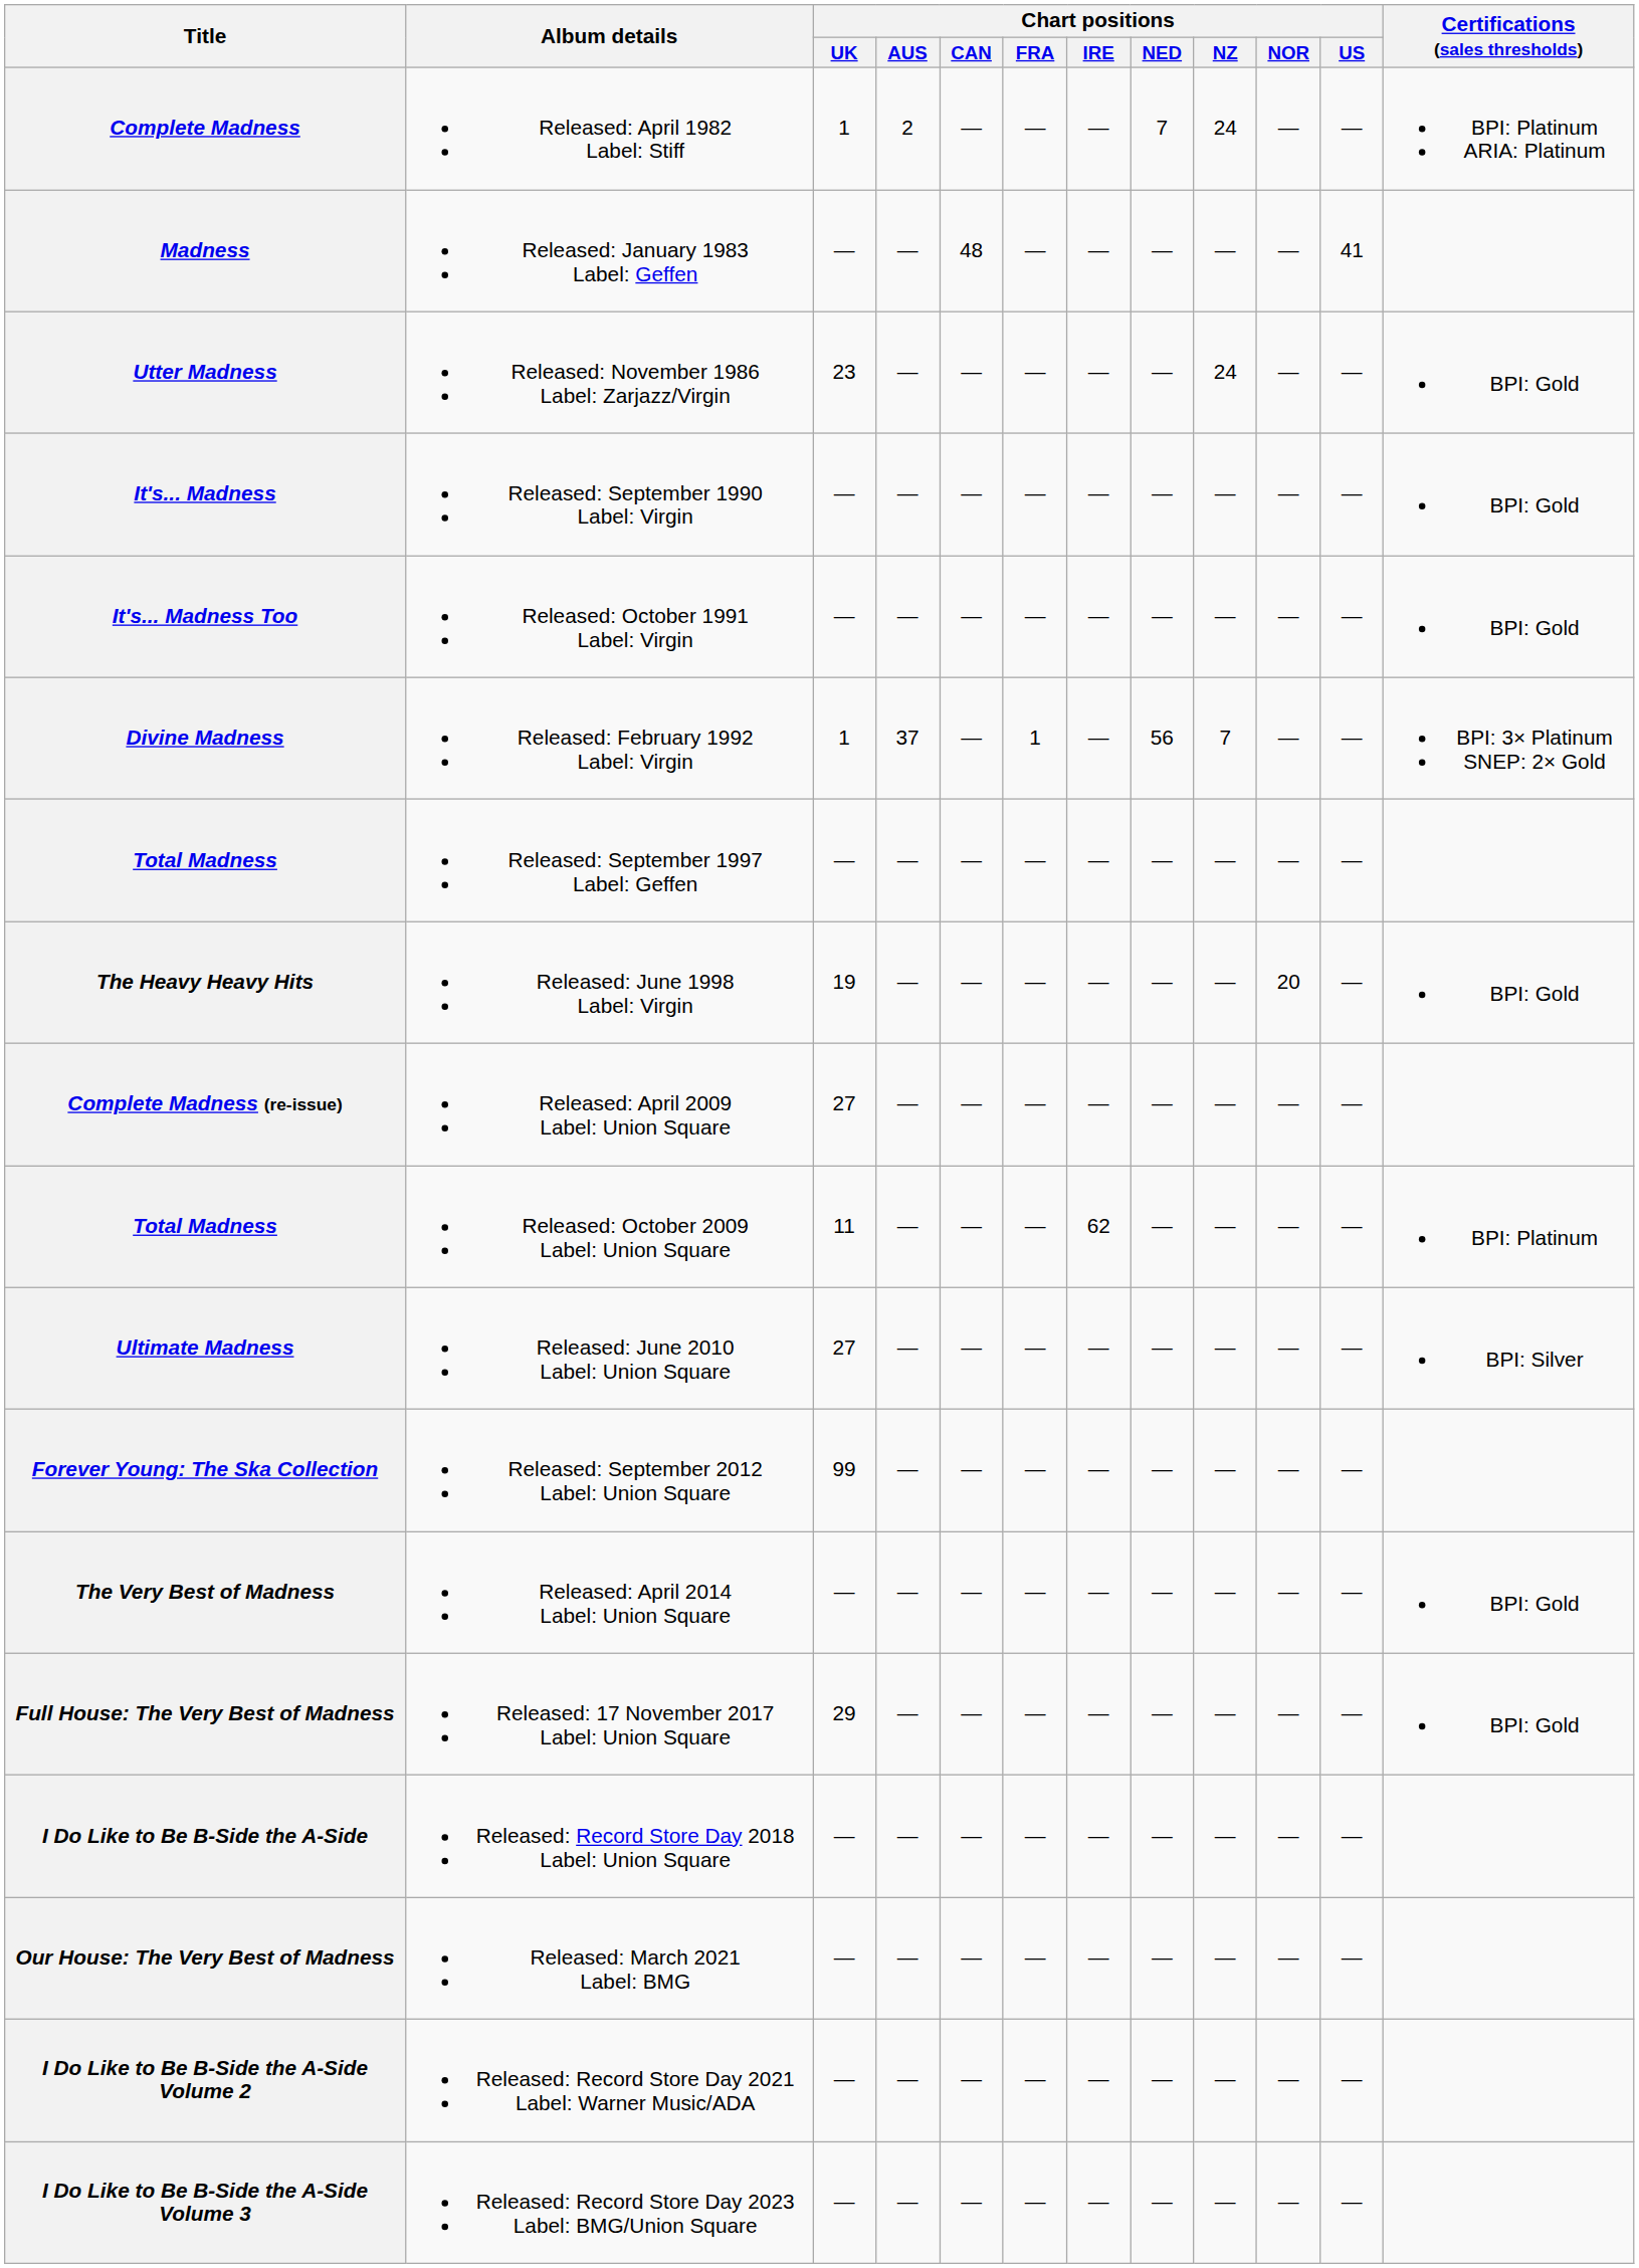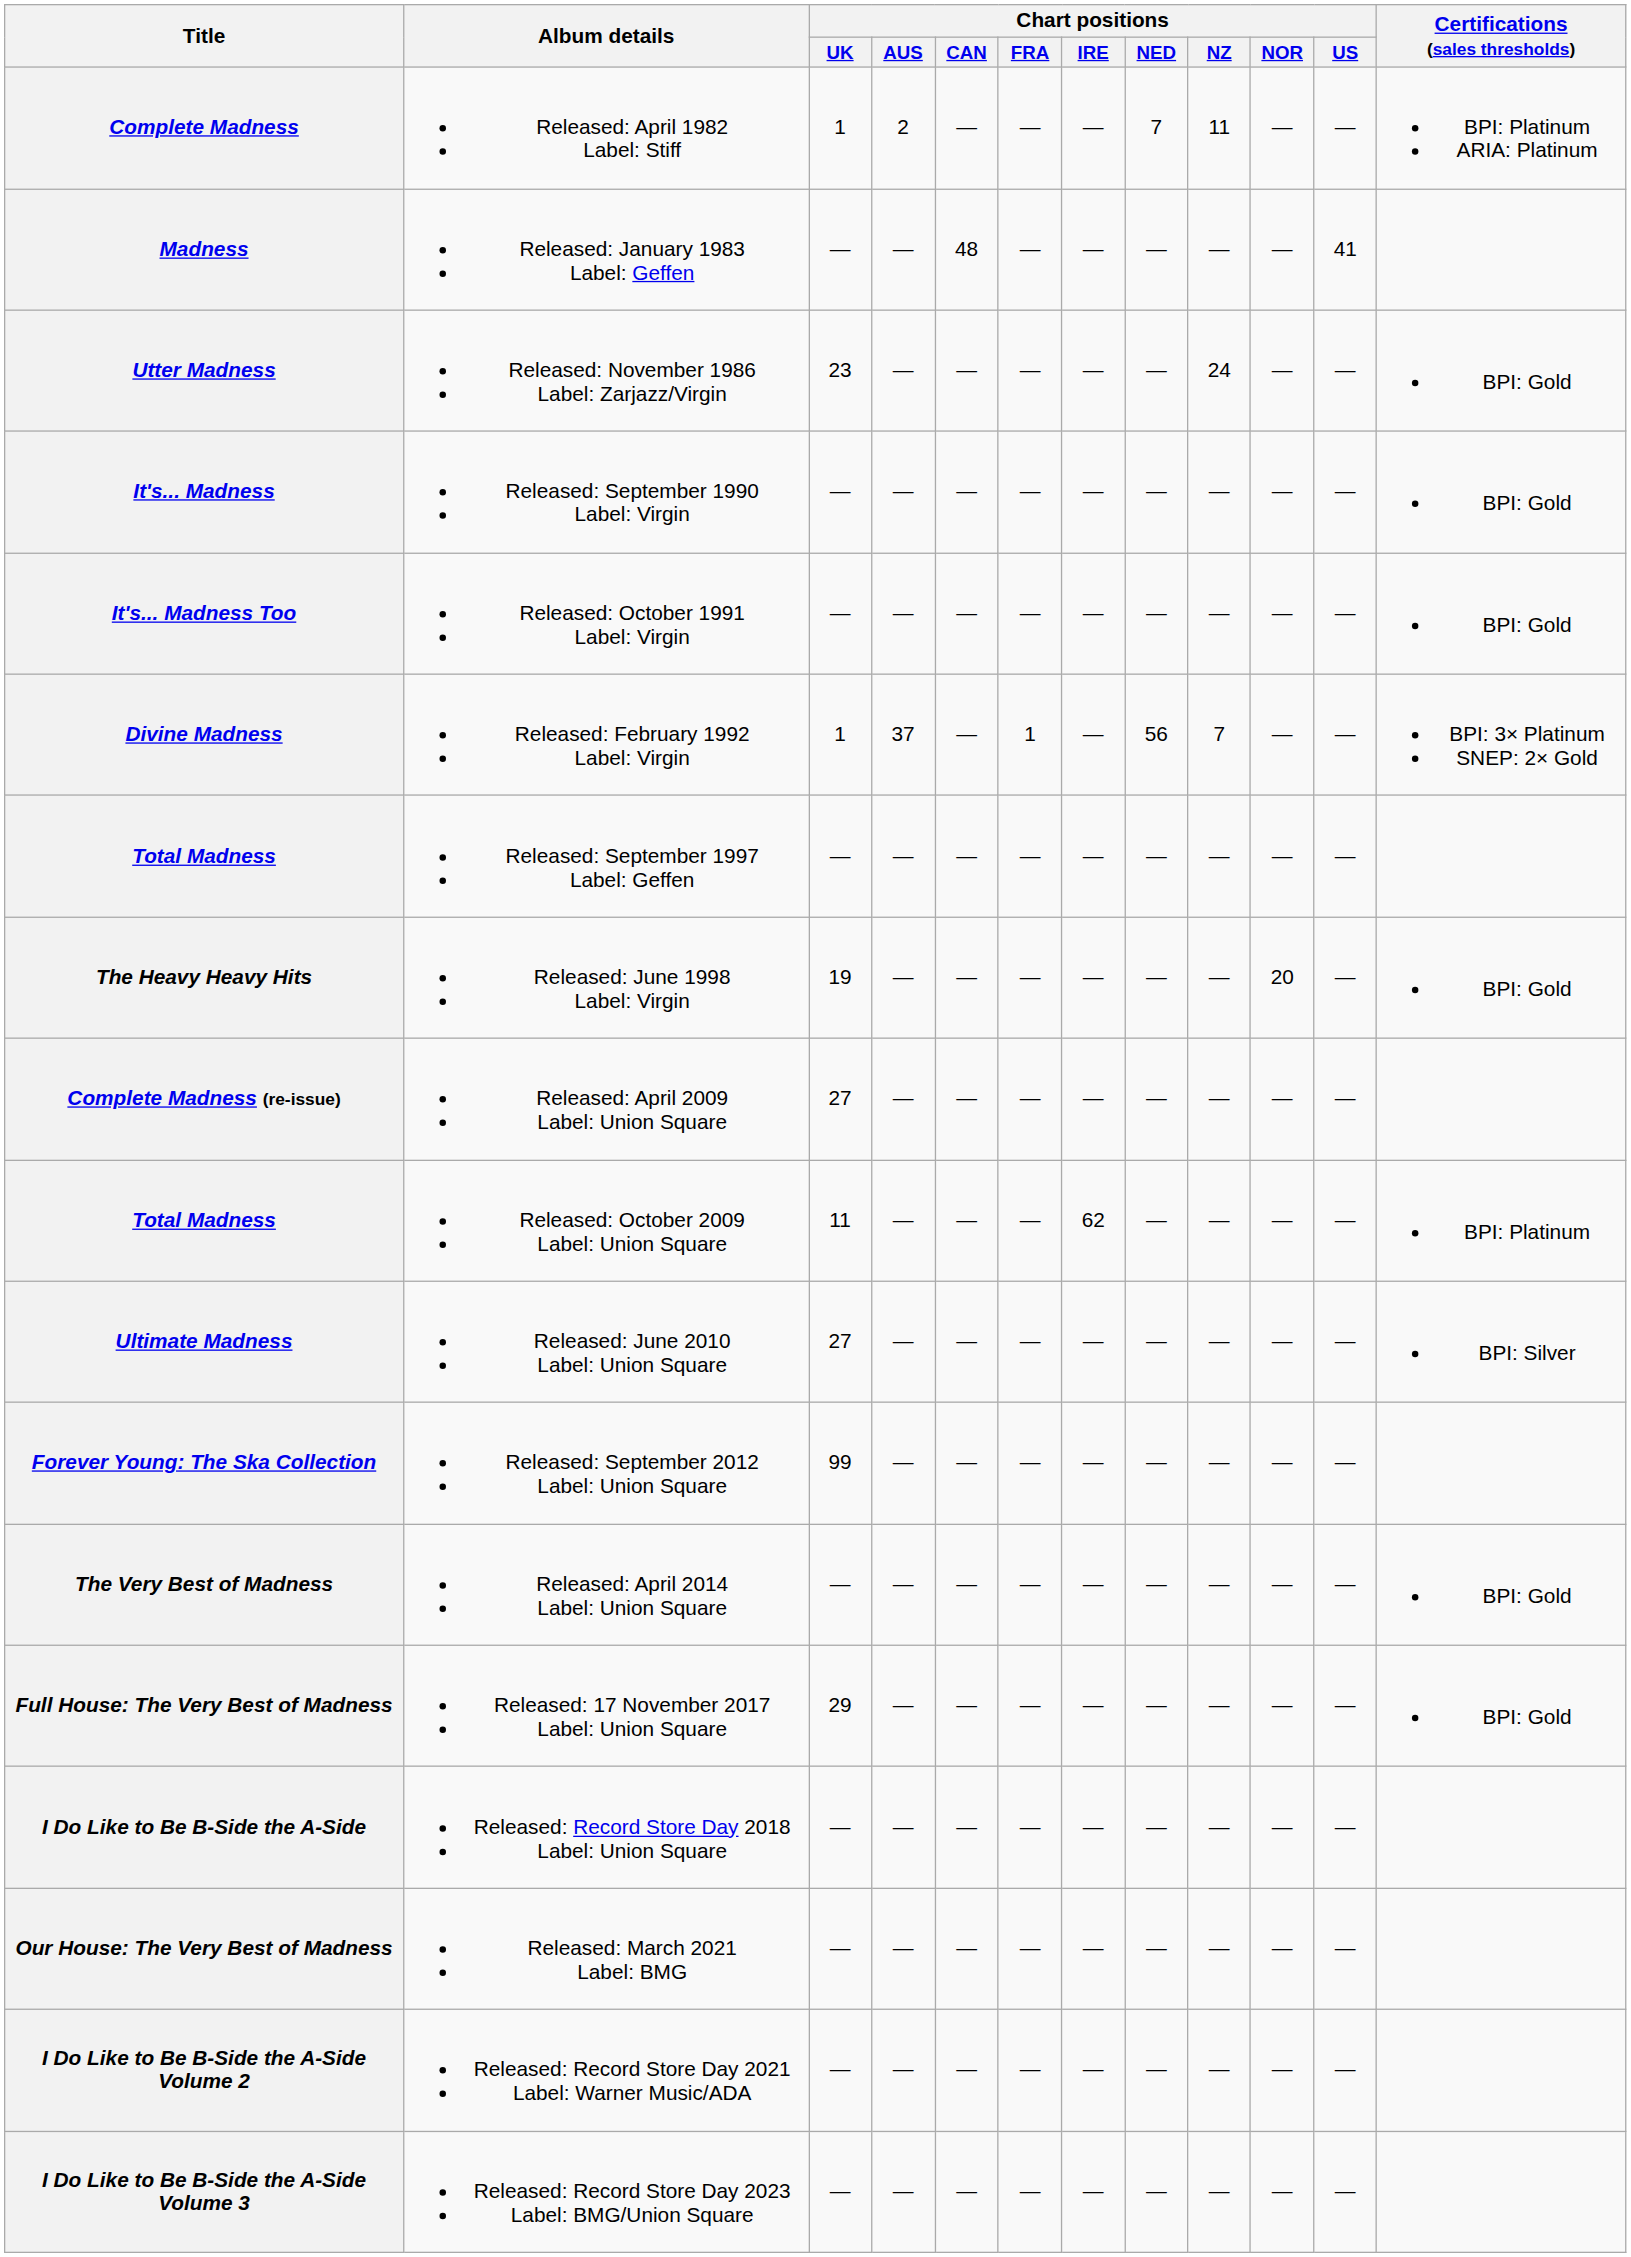 <table class="wikitable plainrowheaders" style="text-align:center;">
 <tr>
 <th scope="col" rowspan="2" style="width:20em;">Title</th>
 <th scope="col" rowspan="2" style="width:20em;">Album details</th>
 <th scope="col" colspan="9">Chart positions</th>
 <th rowspan="2" style="width:12em;"><a href='#'>Certifications</a><br><small>(<a href='#'>sales thresholds</a>)</small></th>
 </tr>
 <tr>
 <th scope="col" style="width:3em;font-size:90%;"><a href='#'>UK</a><br></th>
 <th scope="col" style="width:3em;font-size:90%;"><a href='#'>AUS</a><br></th>
 <th scope="col" style="width:3em;font-size:90%;"><a href='#'>CAN</a><br></th>
 <th scope="col" style="width:3em;font-size:90%;"><a href='#'>FRA</a><br></th>
 <th scope="col" style="width:3em;font-size:90%;"><a href='#'>IRE</a><br></th>
 <th scope="col" style="width:3em;font-size:90%;"><a href='#'>NED</a><br></th>
 <th scope="col" style="width:3em;font-size:90%;"><a href='#'>NZ</a><br></th>
 <th scope="col" style="width:3em;font-size:90%;"><a href='#'>NOR</a><br></th>
 <th scope="col" style="width:3em;font-size:90%;"><a href='#'>US</a><br></th>
 </tr>
 <tr>
 <th scope="row"><em><a href='#'>Complete Madness</a></em></th>
 <td><br><ul><li>Released: April 1982</li><li>Label: Stiff</li></ul></td>
 <td>1</td>
 <td>2</td>
 <td>—</td>
 <td>—</td>
 <td>—</td>
 <td>7</td>
-<td>24</td>
+<td>11</td>
 <td>—</td>
 <td>—</td>
 <td><br><ul><li>BPI: Platinum</li><li>ARIA: Platinum</li></ul></td>
 </tr>
 <tr>
 <th scope="row"><em><a href='#'>Madness</a></em></th>
 <td><br><ul><li>Released: January 1983</li><li>Label: <a href='#'>Geffen</a></li></ul></td>
 <td>—</td>
 <td>—</td>
 <td>48</td>
 <td>—</td>
 <td>—</td>
 <td>—</td>
 <td>—</td>
 <td>—</td>
 <td>41</td>
 <td></td>
 </tr>
 <tr>
 <th scope="row"><em><a href='#'>Utter Madness</a></em></th>
 <td><br><ul><li>Released: November 1986</li><li>Label: Zarjazz/Virgin</li></ul></td>
 <td>23</td>
 <td>—</td>
 <td>—</td>
 <td>—</td>
 <td>—</td>
 <td>—</td>
 <td>24</td>
 <td>—</td>
 <td>—</td>
 <td><br><ul><li>BPI: Gold</li></ul></td>
 </tr>
 <tr>
 <th scope="row"><em><a href='#'>It's... Madness</a></em></th>
 <td><br><ul><li>Released: September 1990</li><li>Label: Virgin</li></ul></td>
 <td>—</td>
 <td>—</td>
 <td>—</td>
 <td>—</td>
 <td>—</td>
 <td>—</td>
 <td>—</td>
 <td>—</td>
 <td>—</td>
 <td><br><ul><li>BPI: Gold</li></ul></td>
 </tr>
 <tr>
 <th scope="row"><em><a href='#'>It's... Madness Too</a></em></th>
 <td><br><ul><li>Released: October 1991</li><li>Label: Virgin</li></ul></td>
 <td>—</td>
 <td>—</td>
 <td>—</td>
 <td>—</td>
 <td>—</td>
 <td>—</td>
 <td>—</td>
 <td>—</td>
 <td>—</td>
 <td><br><ul><li>BPI: Gold</li></ul></td>
 </tr>
 <tr>
 <th scope="row"><em><a href='#'>Divine Madness</a></em></th>
 <td><br><ul><li>Released: February 1992</li><li>Label: Virgin</li></ul></td>
 <td>1</td>
 <td>37</td>
 <td>—</td>
 <td>1</td>
 <td>—</td>
 <td>56</td>
 <td>7</td>
 <td>—</td>
 <td>—</td>
 <td><br><ul><li>BPI: 3× Platinum</li><li>SNEP: 2× Gold</li></ul></td>
 </tr>
 <tr>
 <th scope="row"><em><a href='#'>Total Madness</a></em></th>
 <td><br><ul><li>Released: September 1997</li><li>Label: Geffen</li></ul></td>
 <td>—</td>
 <td>—</td>
 <td>—</td>
 <td>—</td>
 <td>—</td>
 <td>—</td>
 <td>—</td>
 <td>—</td>
 <td>—</td>
 <td></td>
 </tr>
 <tr>
 <th scope="row"><em>The Heavy Heavy Hits</em></th>
 <td><br><ul><li>Released: June 1998</li><li>Label: Virgin</li></ul></td>
 <td>19</td>
 <td>—</td>
 <td>—</td>
 <td>—</td>
 <td>—</td>
 <td>—</td>
 <td>—</td>
 <td>20</td>
 <td>—</td>
 <td><br><ul><li>BPI: Gold</li></ul></td>
 </tr>
 <tr>
 <th scope="row"><em><a href='#'>Complete Madness</a></em> <small>(re-issue)</small></th>
 <td><br><ul><li>Released: April 2009</li><li>Label: Union Square</li></ul></td>
 <td>27</td>
 <td>—</td>
 <td>—</td>
 <td>—</td>
 <td>—</td>
 <td>—</td>
 <td>—</td>
 <td>—</td>
 <td>—</td>
 <td></td>
 </tr>
 <tr>
 <th scope="row"><em><a href='#'>Total Madness</a></em></th>
 <td><br><ul><li>Released: October 2009</li><li>Label: Union Square</li></ul></td>
 <td>11</td>
 <td>—</td>
 <td>—</td>
 <td>—</td>
 <td>62</td>
 <td>—</td>
 <td>—</td>
 <td>—</td>
 <td>—</td>
 <td><br><ul><li>BPI: Platinum</li></ul></td>
 </tr>
 <tr>
 <th scope="row"><em><a href='#'>Ultimate Madness</a></em></th>
 <td><br><ul><li>Released: June 2010</li><li>Label: Union Square</li></ul></td>
 <td>27</td>
 <td>—</td>
 <td>—</td>
 <td>—</td>
 <td>—</td>
 <td>—</td>
 <td>—</td>
 <td>—</td>
 <td>—</td>
 <td><br><ul><li>BPI: Silver</li></ul></td>
 </tr>
 <tr>
 <th scope="row"><em><a href='#'>Forever Young: The Ska Collection</a></em></th>
 <td><br><ul><li>Released: September 2012</li><li>Label: Union Square</li></ul></td>
 <td>99</td>
 <td>—</td>
 <td>—</td>
 <td>—</td>
 <td>—</td>
 <td>—</td>
 <td>—</td>
 <td>—</td>
 <td>—</td>
 <td></td>
 </tr>
 <tr>
 <th scope="row"><em>The Very Best of Madness</em></th>
 <td><br><ul><li>Released: April 2014</li><li>Label: Union Square</li></ul></td>
 <td>—</td>
 <td>—</td>
 <td>—</td>
 <td>—</td>
 <td>—</td>
 <td>—</td>
 <td>—</td>
 <td>—</td>
 <td>—</td>
 <td><br><ul><li>BPI: Gold</li></ul></td>
 </tr>
 <tr>
 <th scope="row"><em>Full House: The Very Best of Madness</em></th>
 <td><br><ul><li>Released: 17 November 2017</li><li>Label: Union Square</li></ul></td>
 <td>29</td>
 <td>—</td>
 <td>—</td>
 <td>—</td>
 <td>—</td>
 <td>—</td>
 <td>—</td>
 <td>—</td>
 <td>—</td>
 <td><br><ul><li>BPI: Gold</li></ul></td>
 </tr>
 <tr>
 <th scope="row"><em>I Do Like to Be B-Side the A-Side</em></th>
 <td><br><ul><li>Released: <a href='#'>Record Store Day</a> 2018</li><li>Label: Union Square</li></ul></td>
 <td>—</td>
 <td>—</td>
 <td>—</td>
 <td>—</td>
 <td>—</td>
 <td>—</td>
 <td>—</td>
 <td>—</td>
 <td>—</td>
 <td></td>
 </tr>
 <tr>
 <th scope="row"><em>Our House: The Very Best of Madness</em></th>
 <td><br><ul><li>Released: March 2021</li><li>Label: BMG</li></ul></td>
 <td>—</td>
 <td>—</td>
 <td>—</td>
 <td>—</td>
 <td>—</td>
 <td>—</td>
 <td>—</td>
 <td>—</td>
 <td>—</td>
 <td></td>
 </tr>
 <tr>
 <th scope="row"><em>I Do Like to Be B-Side the A-Side Volume 2</em></th>
 <td><br><ul><li>Released: Record Store Day 2021</li><li>Label: Warner Music/ADA</li></ul></td>
 <td>—</td>
 <td>—</td>
 <td>—</td>
 <td>—</td>
 <td>—</td>
 <td>—</td>
 <td>—</td>
 <td>—</td>
 <td>—</td>
 <td></td>
 </tr>
 <tr>
 <th scope="row"><em>I Do Like to Be B-Side the A-Side Volume 3</em></th>
 <td><br><ul><li>Released: Record Store Day 2023</li><li>Label: BMG/Union Square</li></ul></td>
 <td>—</td>
 <td>—</td>
 <td>—</td>
 <td>—</td>
 <td>—</td>
 <td>—</td>
 <td>—</td>
 <td>—</td>
 <td>—</td>
 <td></td>
 </tr>
 </table>
